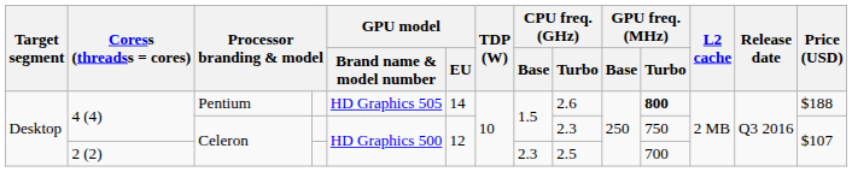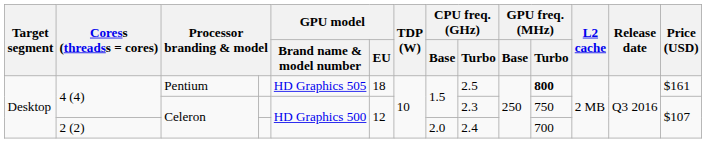 <table class="wikitable">
 <tr>
 <th rowspan=2>Target<br>segment</th>
 <th rowspan=2><a href='#'>Cores</a>s<br>(<a href='#'>threads</a>s = cores)</th>
 <th colspan=2 rowspan="2">Processor<br>branding & model</th>
 <th colspan="2">GPU model</th>
 <th rowspan=2>TDP<br>(W)</th>
 <th colspan=2>CPU freq.<br>(GHz)</th>
 <th colspan=2>GPU freq.<br>(MHz)</th>
 <th rowspan=2><a href='#'>L2<br>cache</a></th>
 <th rowspan=2>Release<br>date</th>
 <th rowspan=2>Price<br>(USD)</th>
 </tr>
 <tr>
 <th>Brand name &<br>model number</th>
 <th>EU</th>
 <th>Base</th>
 <th>Turbo</th>
 <th>Base</th>
 <th>Turbo</th>
 </tr>
 <tr>
 <td rowspan="3">Desktop</td>
 <td rowspan="2">4 (4)</td>
 <td rowspan="1">Pentium</td>
 <td></td>
 <td rowspan="1"><a href='#'>HD Graphics 505</a></td>
-<td rowspan="1">14</td>
+<td rowspan="1">18</td>
 <td rowspan="3">10</td>
 <td rowspan="2">1.5</td>
-<td rowspan="1">2.6</td>
+<td rowspan="1">2.5</td>
 <td rowspan="3">250</td>
 <td rowspan="1"><strong>800</strong></td>
 <td rowspan="3">2 MB</td>
 <td rowspan="3">Q3 2016</td>
-<td rowspan="1">$188</td>
+<td rowspan="1">$161</td>
 </tr>
 <tr>
 <td rowspan="2">Celeron</td>
 <td></td>
 <td rowspan="2"><a href='#'>HD Graphics 500</a></td>
 <td rowspan="2">12</td>
 <td rowspan="1">2.3</td>
 <td rowspan="1">750</td>
 <td rowspan="2">$107</td>
 </tr>
 <tr>
 <td rowspan="1">2 (2)</td>
 <td></td>
-<td>2.3</td>
-<td rowspan="1">2.5</td>
+<td>2.0</td>
+<td rowspan="1">2.4</td>
 <td rowspan="1">700</td>
 </tr>
 </table>
